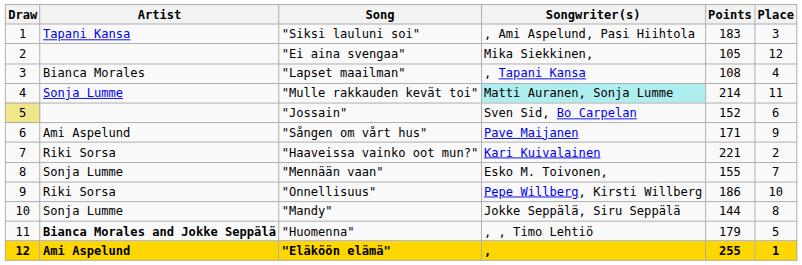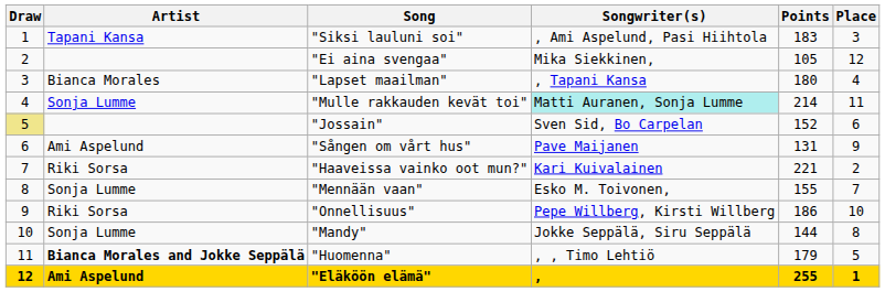 <table class="sortable wikitable" style="margin: 1em auto 1em auto; text-align:center">
 <tr>
 <th>Draw</th>
 <th>Artist</th>
 <th>Song</th>
 <th>Songwriter(s)</th>
 <th>Points</th>
 <th>Place</th>
 </tr>
 <tr>
 <td>1</td>
 <td align="left"><a href='#'>Tapani Kansa</a></td>
 <td align="left">"Siksi lauluni soi"</td>
 <td align="left">, Ami Aspelund, Pasi Hiihtola</td>
 <td>183</td>
 <td>3</td>
 </tr>
 <tr>
 <td>2</td>
 <td align="left"></td>
 <td align="left">"Ei aina svengaa"</td>
 <td align="left">Mika Siekkinen, </td>
 <td>105</td>
 <td>12</td>
 </tr>
 <tr>
 <td>3</td>
 <td align="left">Bianca Morales</td>
 <td align="left">"Lapset maailman"</td>
 <td align="left">, <a href='#'>Tapani Kansa</a></td>
-<td>108</td>
+<td>180</td>
 <td>4</td>
 </tr>
 <tr>
 <td>4</td>
 <td align="left"><a href='#'>Sonja Lumme</a></td>
 <td align="left">"Mulle rakkauden kevät toi"</td>
 <td align="left" style="background: paleturquoise;">Matti Auranen, Sonja Lumme</td>
 <td>214</td>
 <td>11</td>
 </tr>
 <tr>
 <td style="background: khaki;">5</td>
 <td align="left"></td>
 <td align="left">"Jossain"</td>
 <td align="left">Sven Sid, <a href='#'>Bo Carpelan</a></td>
 <td>152</td>
 <td>6</td>
 </tr>
 <tr>
 <td>6</td>
 <td align="left">Ami Aspelund</td>
 <td align="left">"Sången om vårt hus"</td>
 <td align="left"><a href='#'>Pave Maijanen</a></td>
-<td>171</td>
+<td>131</td>
 <td>9</td>
 </tr>
 <tr>
 <td>7</td>
 <td align="left">Riki Sorsa</td>
 <td align="left">"Haaveissa vainko oot mun?"</td>
 <td align="left"><a href='#'>Kari Kuivalainen</a></td>
 <td>221</td>
 <td>2</td>
 </tr>
 <tr>
 <td>8</td>
 <td align="left">Sonja Lumme</td>
 <td align="left">"Mennään vaan"</td>
 <td align="left">Esko M. Toivonen, </td>
 <td>155</td>
 <td>7</td>
 </tr>
 <tr>
 <td>9</td>
 <td align="left">Riki Sorsa</td>
 <td align="left">"Onnellisuus"</td>
 <td align="left"><a href='#'>Pepe Willberg</a>, Kirsti Willberg</td>
 <td>186</td>
 <td>10</td>
 </tr>
 <tr>
 <td>10</td>
 <td align="left">Sonja Lumme</td>
 <td align="left">"Mandy"</td>
 <td align="left">Jokke Seppälä, Siru Seppälä</td>
 <td>144</td>
 <td>8</td>
 </tr>
 <tr>
 <td>11</td>
 <td align="left"><strong>Bianca Morales and Jokke Seppälä</strong></td>
 <td align="left">"Huomenna"</td>
 <td align="left">, , Timo Lehtiö</td>
 <td>179</td>
 <td>5</td>
 </tr>
 <tr style="font-weight:bold; background:gold;">
 <td>12</td>
 <td align="left">Ami Aspelund</td>
 <td align="left">"Eläköön elämä"</td>
 <td align="left">, </td>
 <td>255</td>
 <td>1</td>
 </tr>
 </table>
